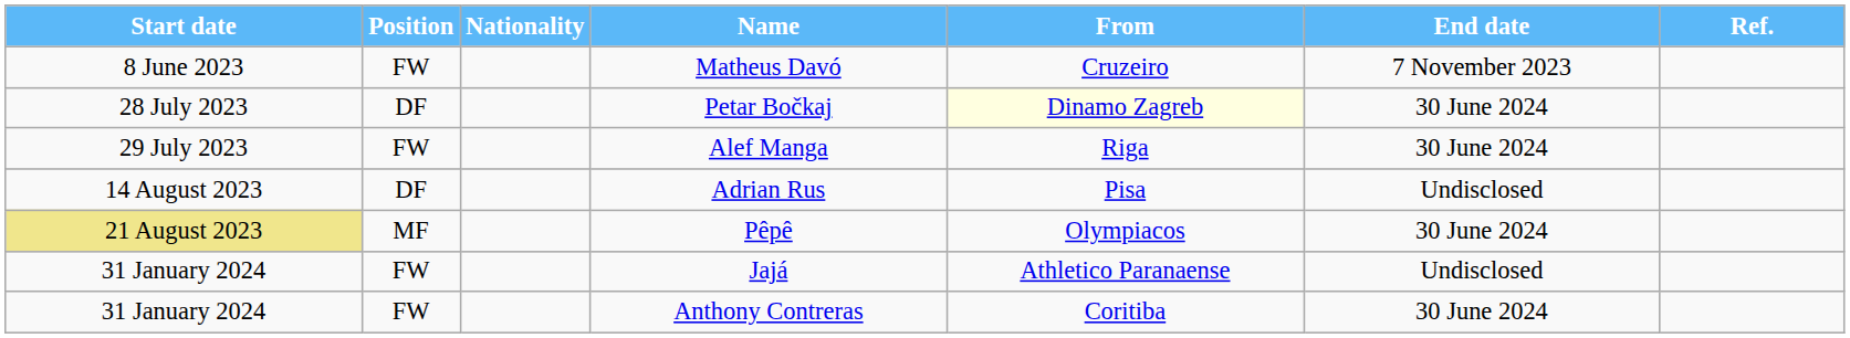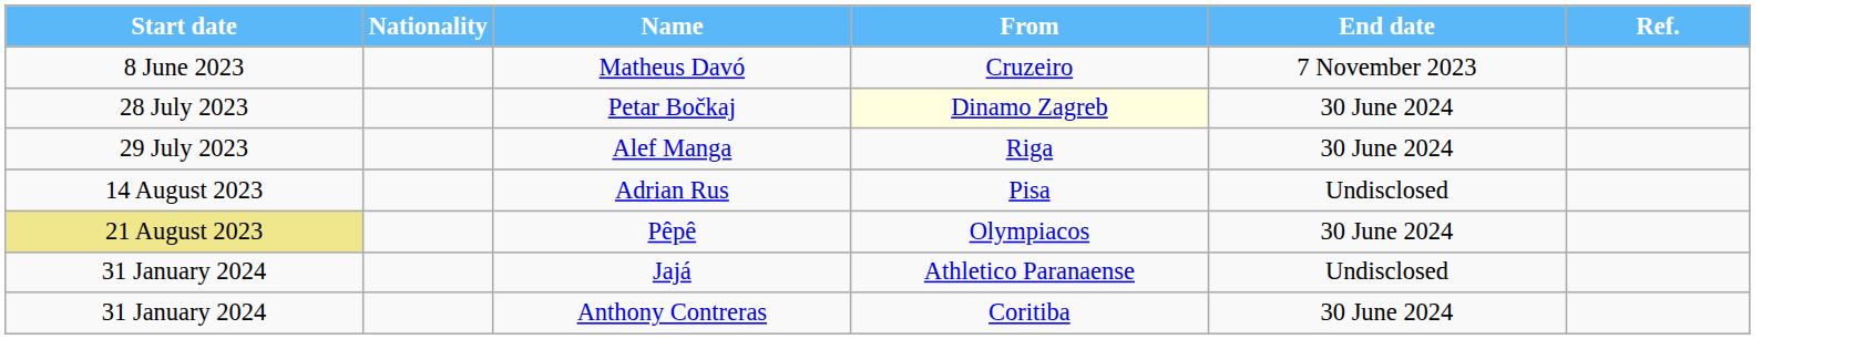 <table class="wikitable"  style="text-align:center; font-size:90%; ">
 <tr>
 <th style="background:#5BB8F8; color:white; width:200px;">Start date</th>
-<th style="background:#5BB8F8; color:white; width:50px;">Position</th>
 <th style="background:#5BB8F8; color:white; width:50px;">Nationality</th>
 <th style="background:#5BB8F8; color:white; width:200px;">Name</th>
 <th style="background:#5BB8F8; color:white; width:200px;">From</th>
 <th style="background:#5BB8F8; color:white; width:200px;">End date</th>
 <th style="background:#5BB8F8; color:white; width:100px;">Ref.</th>
 </tr>
 <tr>
 <td>8 June 2023</td>
-<td>FW</td>
 <td></td>
 <td><a href='#'>Matheus Davó</a></td>
 <td><a href='#'>Cruzeiro</a></td>
 <td>7 November 2023</td>
 <td></td>
 </tr>
 <tr>
 <td>28 July 2023</td>
-<td>DF</td>
 <td></td>
 <td><a href='#'>Petar Bočkaj</a></td>
 <td style="background: lightyellow;"><a href='#'>Dinamo Zagreb</a></td>
 <td>30 June 2024</td>
 <td></td>
 </tr>
 <tr>
 <td>29 July 2023</td>
-<td>FW</td>
 <td></td>
 <td><a href='#'>Alef Manga</a></td>
 <td><a href='#'>Riga</a></td>
 <td>30 June 2024</td>
 <td></td>
 </tr>
 <tr>
 <td>14 August 2023</td>
-<td>DF</td>
 <td></td>
 <td><a href='#'>Adrian Rus</a></td>
 <td><a href='#'>Pisa</a></td>
 <td>Undisclosed</td>
 <td></td>
 </tr>
 <tr>
 <td style="background: khaki;">21 August 2023</td>
-<td>MF</td>
 <td></td>
 <td><a href='#'>Pêpê</a></td>
 <td><a href='#'>Olympiacos</a></td>
 <td>30 June 2024</td>
 <td></td>
 </tr>
 <tr>
 <td>31 January 2024</td>
-<td>FW</td>
 <td></td>
 <td><a href='#'>Jajá</a></td>
 <td><a href='#'>Athletico Paranaense</a></td>
 <td>Undisclosed</td>
 <td></td>
 </tr>
 <tr>
 <td>31 January 2024</td>
-<td>FW</td>
 <td></td>
 <td><a href='#'>Anthony Contreras</a></td>
 <td><a href='#'>Coritiba</a></td>
 <td>30 June 2024</td>
 <td></td>
 </tr>
 </table>
